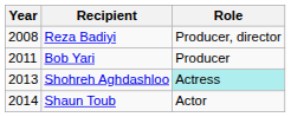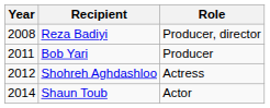 <table class="wikitable">
 <tr>
 <th>Year</th>
 <th>Recipient</th>
 <th>Role</th>
 </tr>
 <tr>
 <td>2008</td>
 <td><a href='#'>Reza Badiyi</a></td>
 <td>Producer, director</td>
 </tr>
 <tr>
 <td>2011</td>
 <td><a href='#'>Bob Yari</a></td>
 <td>Producer</td>
 </tr>
 <tr>
-<td>2013</td>
+<td>2012</td>
 <td><a href='#'>Shohreh Aghdashloo</a></td>
-<td style="background: paleturquoise;">Actress</td>
+<td>Actress</td>
 </tr>
 <tr>
 <td>2014</td>
 <td><a href='#'>Shaun Toub</a></td>
 <td>Actor</td>
 </tr>
 </table>
